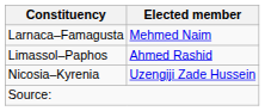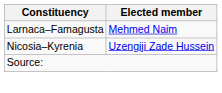 <table class=wikitable>
 <tr>
 <th>Constituency</th>
 <th>Elected member</th>
 </tr>
 <tr>
 <td>Larnaca–Famagusta</td>
 <td><a href='#'>Mehmed Naim</a></td>
 </tr>
 <tr>
-<td>Limassol–Paphos</td>
-<td><a href='#'>Ahmed Rashid</a></td>
-</tr>
-<tr>
 <td>Nicosia–Kyrenia</td>
 <td><a href='#'>Uzengiji Zade Hussein</a></td>
 </tr>
 <tr>
 <td colspan=2>Source: </td>
 </tr>
 </table>
